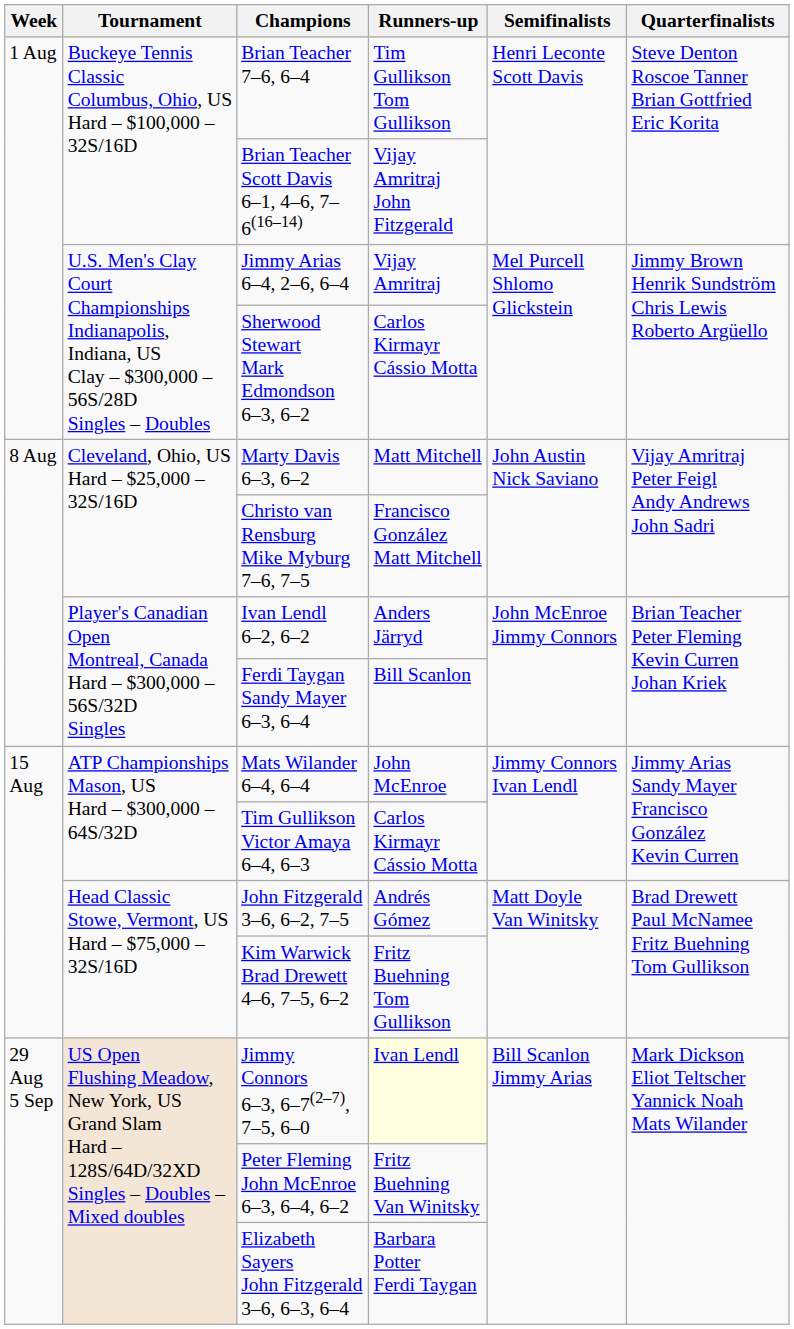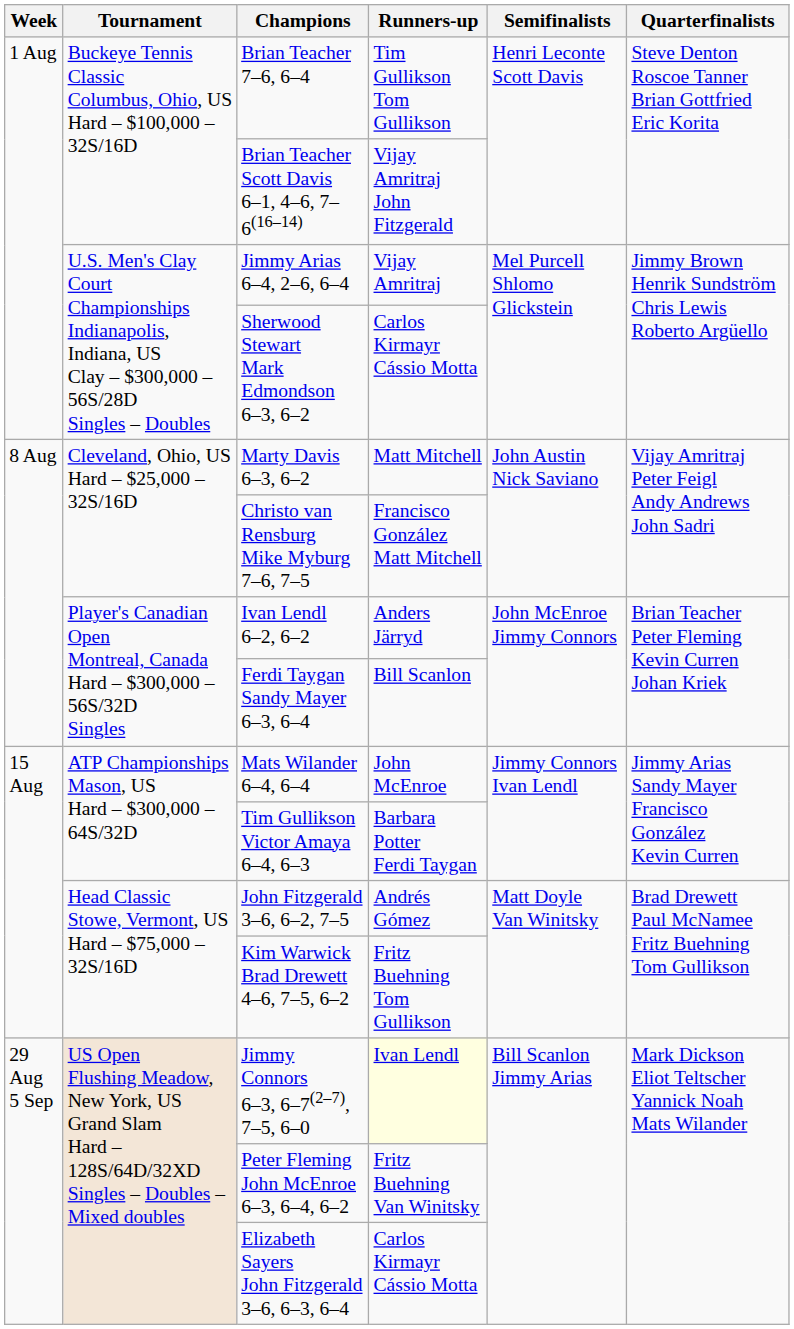 <table class="wikitable" style="font-size:95%;">
 <tr>
 <th style="width:48px;">Week</th>
 <th style="width:248px;">Tournament</th>
 <th style="width:200px;">Champions</th>
 <th style="width:200px;">Runners-up</th>
 <th style="width:190px;">Semifinalists</th>
 <th style="width:190px;">Quarterfinalists</th>
 </tr>
 <tr valign=top>
 <td rowspan=4>1 Aug</td>
 <td rowspan=2><a href='#'>Buckeye Tennis Classic</a> <br> <a href='#'>Columbus, Ohio</a>, US <br> Hard – $100,000 – 32S/16D</td>
 <td> <a href='#'>Brian Teacher</a> <br> 7–6, 6–4</td>
 <td> <a href='#'>Tim Gullikson</a> <br>  <a href='#'>Tom Gullikson</a></td>
 <td rowspan=2> <a href='#'>Henri Leconte</a> <br>  <a href='#'>Scott Davis</a></td>
 <td rowspan=2> <a href='#'>Steve Denton</a> <br>  <a href='#'>Roscoe Tanner</a> <br>  <a href='#'>Brian Gottfried</a> <br>  <a href='#'>Eric Korita</a></td>
 </tr>
 <tr valign=top>
 <td> <a href='#'>Brian Teacher</a> <br>  <a href='#'>Scott Davis</a> <br> 6–1, 4–6, 7–6<sup>(16–14)</sup></td>
 <td> <a href='#'>Vijay Amritraj</a> <br>  <a href='#'>John Fitzgerald</a></td>
 </tr>
 <tr valign=top>
 <td rowspan=2><a href='#'>U.S. Men's Clay Court Championships</a> <br> <a href='#'>Indianapolis</a>, Indiana, US <br> Clay – $300,000 – 56S/28D <br> <a href='#'>Singles</a> – <a href='#'>Doubles</a></td>
 <td> <a href='#'>Jimmy Arias</a> <br> 6–4, 2–6, 6–4</td>
 <td> <a href='#'>Vijay Amritraj</a></td>
 <td rowspan=2> <a href='#'>Mel Purcell</a> <br>  <a href='#'>Shlomo Glickstein</a></td>
 <td rowspan=2> <a href='#'>Jimmy Brown</a> <br>  <a href='#'>Henrik Sundström</a> <br>  <a href='#'>Chris Lewis</a> <br>  <a href='#'>Roberto Argüello</a></td>
 </tr>
 <tr valign=top>
 <td> <a href='#'>Sherwood Stewart</a> <br>  <a href='#'>Mark Edmondson</a> <br> 6–3, 6–2</td>
 <td> <a href='#'>Carlos Kirmayr</a> <br>  <a href='#'>Cássio Motta</a></td>
 </tr>
 <tr valign=top>
 <td rowspan=4>8 Aug</td>
 <td rowspan=2><a href='#'>Cleveland</a>, Ohio, US <br> Hard – $25,000 – 32S/16D</td>
 <td> <a href='#'>Marty Davis</a> <br> 6–3, 6–2</td>
 <td> <a href='#'>Matt Mitchell</a></td>
 <td rowspan=2> <a href='#'>John Austin</a> <br>  <a href='#'>Nick Saviano</a></td>
 <td rowspan=2> <a href='#'>Vijay Amritraj</a> <br>  <a href='#'>Peter Feigl</a> <br>  <a href='#'>Andy Andrews</a> <br>  <a href='#'>John Sadri</a></td>
 </tr>
 <tr valign=top>
 <td> <a href='#'>Christo van Rensburg</a> <br>  <a href='#'>Mike Myburg</a> <br> 7–6, 7–5</td>
 <td> <a href='#'>Francisco González</a>  <br>  <a href='#'>Matt Mitchell</a></td>
 </tr>
 <tr valign=top>
 <td rowspan=2><a href='#'>Player's Canadian Open</a> <br> <a href='#'>Montreal, Canada</a> <br> Hard – $300,000 – 56S/32D <br> <a href='#'>Singles</a></td>
 <td> <a href='#'>Ivan Lendl</a> <br> 6–2, 6–2</td>
 <td> <a href='#'>Anders Järryd</a></td>
 <td rowspan=2> <a href='#'>John McEnroe</a> <br>  <a href='#'>Jimmy Connors</a></td>
 <td rowspan=2> <a href='#'>Brian Teacher</a> <br>  <a href='#'>Peter Fleming</a> <br>  <a href='#'>Kevin Curren</a> <br>  <a href='#'>Johan Kriek</a></td>
 </tr>
 <tr valign=top>
 <td> <a href='#'>Ferdi Taygan</a> <br>  <a href='#'>Sandy Mayer</a> <br> 6–3, 6–4</td>
 <td> <a href='#'>Bill Scanlon</a></td>
 </tr>
 <tr valign=top>
 <td rowspan=4>15 Aug</td>
 <td rowspan=2><a href='#'>ATP Championships</a> <br> <a href='#'>Mason</a>, US <br> Hard – $300,000 – 64S/32D</td>
 <td> <a href='#'>Mats Wilander</a> <br> 6–4, 6–4</td>
 <td> <a href='#'>John McEnroe</a></td>
 <td rowspan=2> <a href='#'>Jimmy Connors</a> <br>  <a href='#'>Ivan Lendl</a></td>
 <td rowspan=2> <a href='#'>Jimmy Arias</a> <br>  <a href='#'>Sandy Mayer</a> <br>  <a href='#'>Francisco González</a> <br>  <a href='#'>Kevin Curren</a></td>
 </tr>
 <tr valign=top>
 <td> <a href='#'>Tim Gullikson</a> <br>  <a href='#'>Victor Amaya</a> <br> 6–4, 6–3</td>
-<td> <a href='#'>Carlos Kirmayr</a> <br>  <a href='#'>Cássio Motta</a></td>
+<td> <a href='#'>Barbara Potter</a> <br>  <a href='#'>Ferdi Taygan</a></td>
 </tr>
 <tr valign=top>
 <td rowspan=2><a href='#'>Head Classic</a> <br> <a href='#'>Stowe, Vermont</a>, US <br> Hard – $75,000 – 32S/16D</td>
 <td> <a href='#'>John Fitzgerald</a> <br> 3–6, 6–2, 7–5</td>
 <td> <a href='#'>Andrés Gómez</a></td>
 <td rowspan=2> <a href='#'>Matt Doyle</a> <br>  <a href='#'>Van Winitsky</a></td>
 <td rowspan=2> <a href='#'>Brad Drewett</a> <br>  <a href='#'>Paul McNamee</a> <br>  <a href='#'>Fritz Buehning</a> <br>  <a href='#'>Tom Gullikson</a></td>
 </tr>
 <tr valign=top>
 <td> <a href='#'>Kim Warwick</a> <br>  <a href='#'>Brad Drewett</a> <br> 4–6, 7–5, 6–2</td>
 <td> <a href='#'>Fritz Buehning</a> <br>  <a href='#'>Tom Gullikson</a></td>
 </tr>
 <tr valign=top>
 <td rowspan=3>29 Aug<br>5 Sep</td>
 <td style="background:#f3e6d7;" rowspan=3><a href='#'>US Open</a> <br> <a href='#'>Flushing Meadow</a>, New York, US <br> Grand Slam <br> Hard – 128S/64D/32XD <br> <a href='#'>Singles</a> – <a href='#'>Doubles</a> – <a href='#'>Mixed doubles</a></td>
 <td> <a href='#'>Jimmy Connors</a> <br> 6–3, 6–7<sup>(2–7)</sup>, 7–5, 6–0</td>
 <td style="background: lightyellow;"> <a href='#'>Ivan Lendl</a></td>
 <td rowspan=3> <a href='#'>Bill Scanlon</a> <br>  <a href='#'>Jimmy Arias</a></td>
 <td rowspan=3> <a href='#'>Mark Dickson</a> <br>  <a href='#'>Eliot Teltscher</a> <br>  <a href='#'>Yannick Noah</a> <br>  <a href='#'>Mats Wilander</a></td>
 </tr>
 <tr valign=top>
 <td> <a href='#'>Peter Fleming</a> <br>  <a href='#'>John McEnroe</a> <br> 6–3, 6–4, 6–2</td>
 <td> <a href='#'>Fritz Buehning</a> <br>  <a href='#'>Van Winitsky</a></td>
 </tr>
 <tr valign=top>
 <td> <a href='#'>Elizabeth Sayers</a> <br>  <a href='#'>John Fitzgerald</a> <br> 3–6, 6–3, 6–4</td>
-<td> <a href='#'>Barbara Potter</a> <br>  <a href='#'>Ferdi Taygan</a></td>
+<td> <a href='#'>Carlos Kirmayr</a> <br>  <a href='#'>Cássio Motta</a></td>
 </tr>
 </table>
